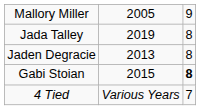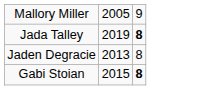 <table class="wikitable" style="text-align: center;">
 <tr>
 <td>Mallory Miller</td>
 <td>2005</td>
 <td>9</td>
 </tr>
 <tr>
 <td>Jada Talley</td>
 <td>2019</td>
-<td>8</td>
+<td><strong>8</strong></td>
 </tr>
 <tr>
 <td>Jaden Degracie</td>
 <td>2013</td>
 <td>8</td>
 </tr>
 <tr>
 <td>Gabi Stoian</td>
 <td>2015</td>
 <td><strong>8</strong></td>
 </tr>
-<tr>
-<td><em>4 Tied</em></td>
-<td><em>Various Years</em></td>
-<td>7</td>
-</tr>
 </table>
